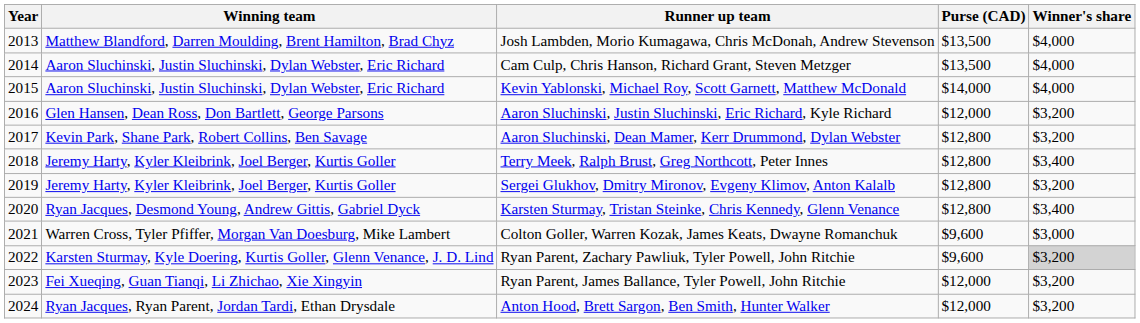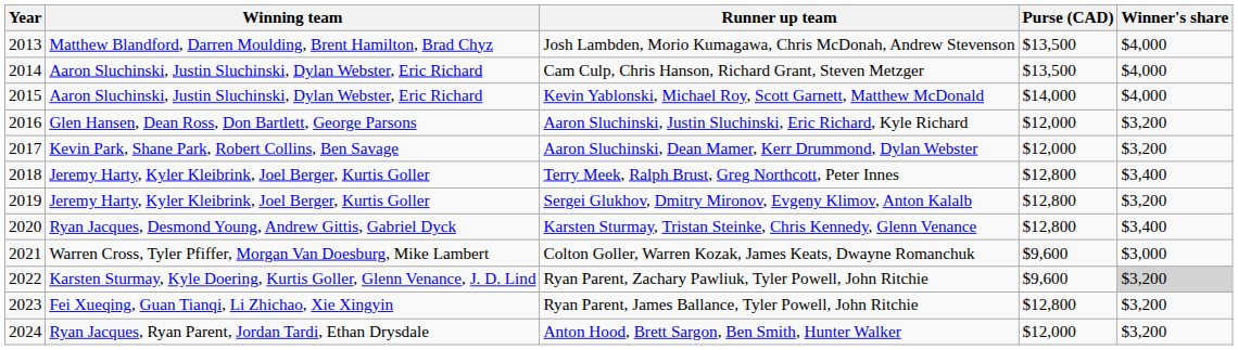 <table class="wikitable">
 <tr>
 <th scope="col">Year</th>
 <th scope="col">Winning team</th>
 <th scope="col">Runner up team</th>
 <th scope="col">Purse (CAD)</th>
 <th scope="col">Winner's share</th>
 </tr>
 <tr>
 <td>2013</td>
 <td> <a href='#'>Matthew Blandford</a>, <a href='#'>Darren Moulding</a>, <a href='#'>Brent Hamilton</a>, <a href='#'>Brad Chyz</a></td>
 <td> Josh Lambden, Morio Kumagawa, Chris McDonah, Andrew Stevenson</td>
 <td>$13,500</td>
 <td>$4,000</td>
 </tr>
 <tr>
 <td>2014</td>
 <td> <a href='#'>Aaron Sluchinski</a>, <a href='#'>Justin Sluchinski</a>, <a href='#'>Dylan Webster</a>, <a href='#'>Eric Richard</a></td>
 <td> Cam Culp, Chris Hanson, Richard Grant, Steven Metzger</td>
 <td>$13,500</td>
 <td>$4,000</td>
 </tr>
 <tr>
 <td>2015</td>
 <td> <a href='#'>Aaron Sluchinski</a>, <a href='#'>Justin Sluchinski</a>, <a href='#'>Dylan Webster</a>, <a href='#'>Eric Richard</a></td>
 <td> <a href='#'>Kevin Yablonski</a>, <a href='#'>Michael Roy</a>, <a href='#'>Scott Garnett</a>, <a href='#'>Matthew McDonald</a></td>
 <td>$14,000</td>
 <td>$4,000</td>
 </tr>
 <tr>
 <td>2016</td>
 <td> <a href='#'>Glen Hansen</a>, <a href='#'>Dean Ross</a>, <a href='#'>Don Bartlett</a>, <a href='#'>George Parsons</a></td>
 <td> <a href='#'>Aaron Sluchinski</a>, <a href='#'>Justin Sluchinski</a>, <a href='#'>Eric Richard</a>, Kyle Richard</td>
 <td>$12,000</td>
 <td>$3,200</td>
 </tr>
 <tr>
 <td>2017</td>
 <td> <a href='#'>Kevin Park</a>, <a href='#'>Shane Park</a>, <a href='#'>Robert Collins</a>, <a href='#'>Ben Savage</a></td>
 <td> <a href='#'>Aaron Sluchinski</a>, <a href='#'>Dean Mamer</a>, <a href='#'>Kerr Drummond</a>, <a href='#'>Dylan Webster</a></td>
-<td>$12,800</td>
+<td>$12,000</td>
 <td>$3,200</td>
 </tr>
 <tr>
 <td>2018</td>
 <td> <a href='#'>Jeremy Harty</a>, <a href='#'>Kyler Kleibrink</a>, <a href='#'>Joel Berger</a>, <a href='#'>Kurtis Goller</a></td>
 <td> <a href='#'>Terry Meek</a>, <a href='#'>Ralph Brust</a>, <a href='#'>Greg Northcott</a>, Peter Innes</td>
 <td>$12,800</td>
 <td>$3,400</td>
 </tr>
 <tr>
 <td>2019</td>
 <td> <a href='#'>Jeremy Harty</a>, <a href='#'>Kyler Kleibrink</a>, <a href='#'>Joel Berger</a>, <a href='#'>Kurtis Goller</a></td>
 <td> <a href='#'>Sergei Glukhov</a>, <a href='#'>Dmitry Mironov</a>, <a href='#'>Evgeny Klimov</a>, <a href='#'>Anton Kalalb</a></td>
 <td>$12,800</td>
 <td>$3,200</td>
 </tr>
 <tr>
 <td>2020</td>
 <td> <a href='#'>Ryan Jacques</a>, <a href='#'>Desmond Young</a>, <a href='#'>Andrew Gittis</a>, <a href='#'>Gabriel Dyck</a></td>
 <td> <a href='#'>Karsten Sturmay</a>, <a href='#'>Tristan Steinke</a>, <a href='#'>Chris Kennedy</a>, <a href='#'>Glenn Venance</a></td>
 <td>$12,800</td>
 <td>$3,400</td>
 </tr>
 <tr>
 <td>2021</td>
 <td> Warren Cross, Tyler Pfiffer, <a href='#'>Morgan Van Doesburg</a>, Mike Lambert</td>
 <td> Colton Goller, Warren Kozak, James Keats, Dwayne Romanchuk</td>
 <td>$9,600</td>
 <td>$3,000</td>
 </tr>
 <tr>
 <td>2022</td>
 <td> <a href='#'>Karsten Sturmay</a>, <a href='#'>Kyle Doering</a>, <a href='#'>Kurtis Goller</a>, <a href='#'>Glenn Venance</a>, <a href='#'>J. D. Lind</a></td>
 <td> Ryan Parent, Zachary Pawliuk, Tyler Powell, John Ritchie</td>
 <td>$9,600</td>
 <td style="background: lightgrey;">$3,200</td>
 </tr>
 <tr>
 <td>2023</td>
 <td> <a href='#'>Fei Xueqing</a>, <a href='#'>Guan Tianqi</a>, <a href='#'>Li Zhichao</a>, <a href='#'>Xie Xingyin</a></td>
 <td> Ryan Parent, James Ballance, Tyler Powell, John Ritchie</td>
-<td>$12,000</td>
+<td>$12,800</td>
 <td>$3,200</td>
 </tr>
 <tr>
 <td>2024</td>
 <td> <a href='#'>Ryan Jacques</a>, Ryan Parent, <a href='#'>Jordan Tardi</a>, Ethan Drysdale</td>
 <td> <a href='#'>Anton Hood</a>, <a href='#'>Brett Sargon</a>, <a href='#'>Ben Smith</a>, <a href='#'>Hunter Walker</a></td>
 <td>$12,000</td>
 <td>$3,200</td>
 </tr>
 </table>
